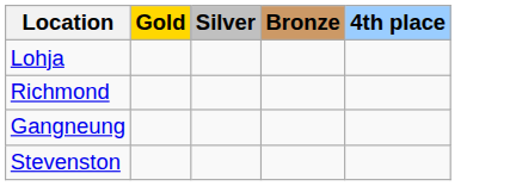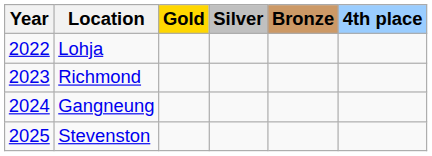 <table class="wikitable">
 <tr>
+<th>Year</th>
 <th>Location</th>
 <td align="center" bgcolor="gold"><strong>Gold</strong></td>
 <td align="center" bgcolor="silver"><strong>Silver</strong></td>
 <td align="center" bgcolor="CC9966"><strong>Bronze</strong></td>
 <td align="center" bgcolor="9ACDFF"><strong>4th place</strong></td>
 </tr>
 <tr>
+<td><a href='#'>2022</a></td>
 <td> <a href='#'>Lohja</a></td>
 <td></td>
 <td></td>
 <td></td>
 <td></td>
 </tr>
 <tr>
+<td><a href='#'>2023</a></td>
 <td> <a href='#'>Richmond</a></td>
 <td></td>
 <td></td>
 <td></td>
 <td></td>
 </tr>
 <tr>
+<td><a href='#'>2024</a></td>
 <td> <a href='#'>Gangneung</a></td>
 <td></td>
 <td></td>
 <td></td>
 <td></td>
 </tr>
 <tr>
+<td><a href='#'>2025</a></td>
 <td> <a href='#'>Stevenston</a></td>
 <td></td>
 <td></td>
 <td></td>
 <td></td>
 </tr>
 </table>
